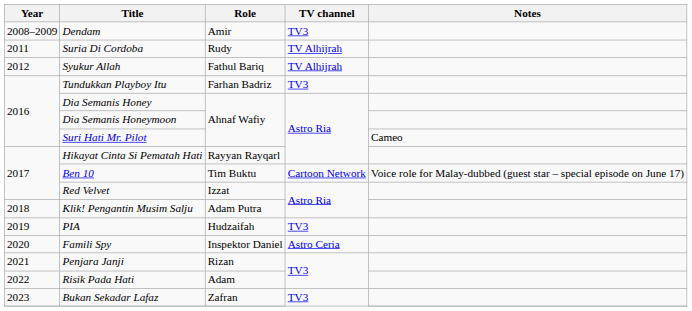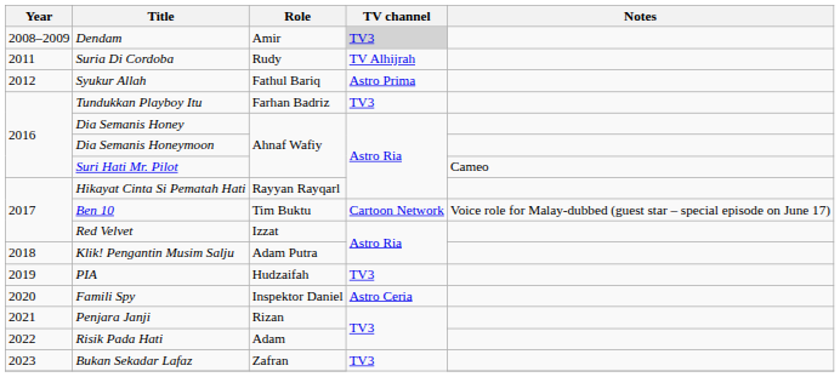 <table class="wikitable">
 <tr>
 <th>Year</th>
 <th>Title</th>
 <th>Role</th>
 <th>TV channel</th>
 <th>Notes</th>
 </tr>
 <tr>
 <td>2008–2009</td>
 <td><em>Dendam</em></td>
 <td>Amir</td>
-<td><a href='#'>TV3</a></td>
+<td style="background: lightgrey;"><a href='#'>TV3</a></td>
 <td></td>
 </tr>
 <tr>
 <td>2011</td>
 <td><em>Suria Di Cordoba</em></td>
 <td>Rudy</td>
 <td><a href='#'>TV Alhijrah</a></td>
 <td></td>
 </tr>
 <tr>
 <td>2012</td>
 <td><em>Syukur Allah</em></td>
 <td>Fathul Bariq</td>
-<td><a href='#'>TV Alhijrah</a></td>
+<td><a href='#'>Astro Prima</a></td>
 <td></td>
 </tr>
 <tr>
 <td rowspan="4">2016</td>
 <td><em>Tundukkan Playboy Itu</em></td>
 <td>Farhan Badriz</td>
 <td><a href='#'>TV3</a></td>
 <td></td>
 </tr>
 <tr>
 <td><em>Dia Semanis Honey</em></td>
 <td rowspan="3">Ahnaf Wafiy</td>
 <td rowspan="4"><a href='#'>Astro Ria</a></td>
 <td></td>
 </tr>
 <tr>
 <td><em>Dia Semanis Honeymoon</em></td>
 <td></td>
 </tr>
 <tr>
 <td><em><a href='#'>Suri Hati Mr. Pilot</a></em></td>
 <td>Cameo</td>
 </tr>
 <tr>
 <td rowspan="3">2017</td>
 <td><em>Hikayat Cinta Si Pematah Hati</em></td>
 <td>Rayyan Rayqarl</td>
 <td></td>
 </tr>
 <tr>
 <td><em><a href='#'>Ben 10</a></em></td>
 <td>Tim Buktu</td>
 <td><a href='#'>Cartoon Network</a></td>
 <td>Voice role for Malay-dubbed (guest star – special episode on June 17)</td>
 </tr>
 <tr>
 <td><em>Red Velvet</em></td>
 <td>Izzat</td>
 <td rowspan="2"><a href='#'>Astro Ria</a></td>
 <td></td>
 </tr>
 <tr>
 <td>2018</td>
 <td><em>Klik! Pengantin Musim Salju</em></td>
 <td>Adam Putra</td>
 <td></td>
 </tr>
 <tr>
 <td>2019</td>
 <td><em>PIA</em></td>
 <td>Hudzaifah</td>
 <td><a href='#'>TV3</a></td>
 <td></td>
 </tr>
 <tr>
 <td>2020</td>
 <td><em>Famili Spy</em></td>
 <td>Inspektor Daniel</td>
 <td><a href='#'>Astro Ceria</a></td>
 <td></td>
 </tr>
 <tr>
 <td>2021</td>
 <td><em>Penjara Janji</em></td>
 <td>Rizan</td>
 <td rowspan="2"><a href='#'>TV3</a></td>
 <td></td>
 </tr>
 <tr>
 <td>2022</td>
 <td><em>Risik Pada Hati</em></td>
 <td>Adam</td>
 <td></td>
 </tr>
 <tr>
 <td>2023</td>
 <td><em>Bukan Sekadar Lafaz</em></td>
 <td>Zafran</td>
 <td rowspan="2"><a href='#'>TV3</a></td>
 <td></td>
 </tr>
 <tr>
 </tr>
 </table>
